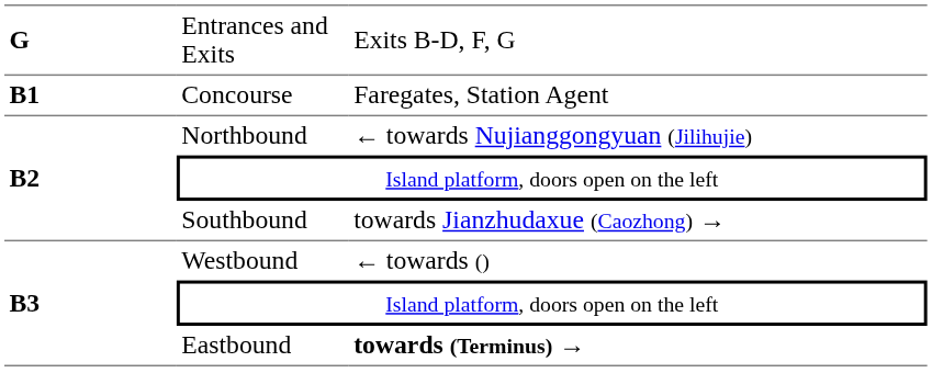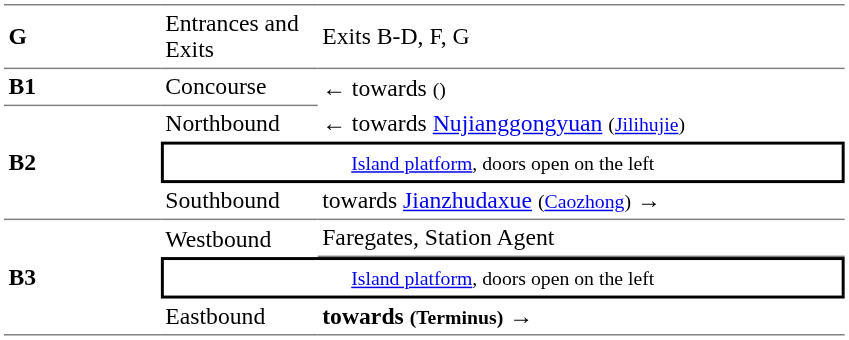 <table cellspacing=0 cellpadding=3>
 <tr>
 <td style="border-top:solid 1px gray;border-bottom:solid 1px gray;" width=100><strong>G</strong></td>
 <td style="border-top:solid 1px gray;border-bottom:solid 1px gray;" width=100>Entrances and Exits</td>
 <td style="border-top:solid 1px gray;border-bottom:solid 1px gray;" width=350>Exits B-D, F, G</td>
 </tr>
 <tr>
 <td style="border-bottom:solid 1px gray;"><strong>B1</strong></td>
 <td style="border-bottom:solid 1px gray;">Concourse</td>
-<td style="border-bottom:solid 1px gray;">Faregates, Station Agent</td>
+<td>←  towards  <small>()</small></td>
 </tr>
 <tr>
 <td style="border-bottom:solid 1px gray;" rowspan=3><strong>B2</strong></td>
 <td>Northbound</td>
 <td>←  towards <a href='#'>Nujianggongyuan</a> <small>(<a href='#'>Jilihujie</a>)</small></td>
 </tr>
 <tr>
 <td style="border-right:solid 2px black;border-left:solid 2px black;border-top:solid 2px black;border-bottom:solid 2px black;text-align:center;" colspan=2><small><a href='#'>Island platform</a>, doors open on the left</small></td>
 </tr>
 <tr>
 <td style="border-bottom:solid 1px gray;">Southbound</td>
 <td style="border-bottom:solid 1px gray;">  towards <a href='#'>Jianzhudaxue</a> <small>(<a href='#'>Caozhong</a>)</small> →</td>
 </tr>
 <tr>
 <td style="border-bottom:solid 1px gray;" rowspan=3><strong>B3</strong></td>
 <td>Westbound</td>
-<td>←  towards  <small>()</small></td>
+<td style="border-bottom:solid 1px gray;">Faregates, Station Agent</td>
 </tr>
 <tr>
 <td style="border-right:solid 2px black;border-left:solid 2px black;border-top:solid 2px black;border-bottom:solid 2px black;text-align:center;" colspan=2><small><a href='#'>Island platform</a>, doors open on the left</small></td>
 </tr>
 <tr>
 <td style="border-bottom:solid 1px gray;">Eastbound</td>
 <td style="border-bottom:solid 1px gray;"><strong>  towards  <small>(Terminus)</small> →</strong></td>
 </tr>
 </table>
